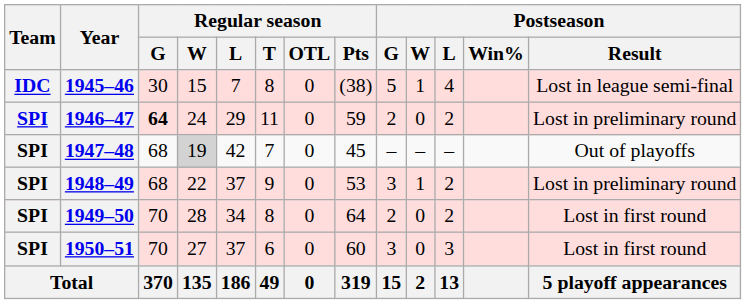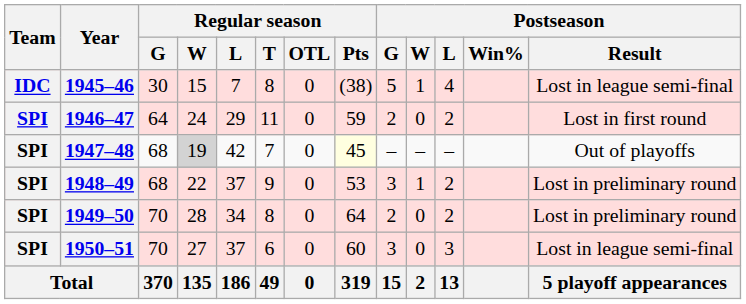 <table class="wikitable" style="font-size: 95%; text-align:center;">
 <tr>
 <th rowspan="2">Team</th>
 <th rowspan="2">Year</th>
 <th colspan="6">Regular season</th>
 <th colspan="5">Postseason</th>
 </tr>
 <tr>
 <th>G</th>
 <th>W</th>
 <th>L</th>
 <th>T</th>
 <th>OTL</th>
 <th>Pts</th>
 <th>G</th>
 <th>W</th>
 <th>L</th>
 <th>Win%</th>
 <th>Result</th>
 </tr>
 <tr style="background:#fdd;">
 <th><a href='#'>IDC</a></th>
 <th><a href='#'>1945–46</a></th>
 <td>30</td>
 <td>15</td>
 <td>7</td>
 <td>8</td>
 <td>0</td>
 <td>(38)</td>
 <td>5</td>
 <td>1</td>
 <td>4</td>
 <td></td>
 <td>Lost in league semi-final</td>
 </tr>
 <tr style="background:#fdd;">
 <th><a href='#'>SPI</a></th>
 <th><a href='#'>1946–47</a></th>
-<td><strong>64</strong></td>
+<td>64</td>
 <td>24</td>
 <td>29</td>
 <td>11</td>
 <td>0</td>
 <td>59</td>
 <td>2</td>
 <td>0</td>
 <td>2</td>
 <td></td>
-<td>Lost in preliminary round</td>
+<td>Lost in first round</td>
 </tr>
 <tr>
 <th>SPI</th>
 <th><a href='#'>1947–48</a></th>
 <td>68</td>
 <td style="background: lightgrey;">19</td>
 <td>42</td>
 <td>7</td>
 <td>0</td>
-<td>45</td>
+<td style="background: lightyellow;">45</td>
 <td>–</td>
 <td>–</td>
 <td>–</td>
 <td></td>
 <td>Out of playoffs</td>
 </tr>
 <tr style="background:#fdd;">
 <th>SPI</th>
 <th><a href='#'>1948–49</a></th>
 <td>68</td>
 <td>22</td>
 <td>37</td>
 <td>9</td>
 <td>0</td>
 <td>53</td>
 <td>3</td>
 <td>1</td>
 <td>2</td>
 <td></td>
 <td>Lost in preliminary round</td>
 </tr>
 <tr style="background:#fdd;">
 <th>SPI</th>
 <th><a href='#'>1949–50</a></th>
 <td>70</td>
 <td>28</td>
 <td>34</td>
 <td>8</td>
 <td>0</td>
 <td>64</td>
 <td>2</td>
 <td>0</td>
 <td>2</td>
 <td></td>
-<td>Lost in first round</td>
+<td>Lost in preliminary round</td>
 </tr>
 <tr style="background:#fdd;">
 <th>SPI</th>
 <th><a href='#'>1950–51</a></th>
 <td>70</td>
 <td>27</td>
 <td>37</td>
 <td>6</td>
 <td>0</td>
 <td>60</td>
 <td>3</td>
 <td>0</td>
 <td>3</td>
 <td></td>
-<td>Lost in first round</td>
+<td>Lost in league semi-final</td>
 </tr>
 <tr>
 <th colspan="2">Total</th>
 <th>370</th>
 <th>135</th>
 <th>186</th>
 <th>49</th>
 <th>0</th>
 <th>319</th>
 <th>15</th>
 <th>2</th>
 <th>13</th>
 <th></th>
 <th>5 playoff appearances</th>
 </tr>
 </table>
